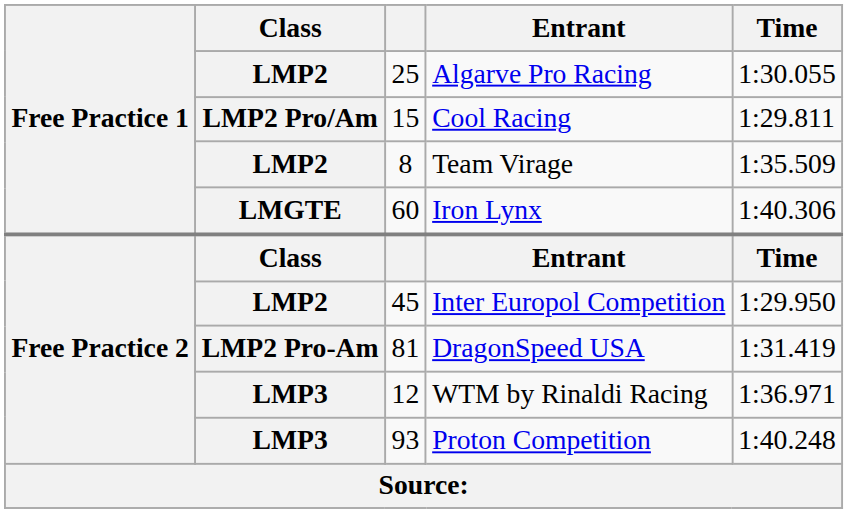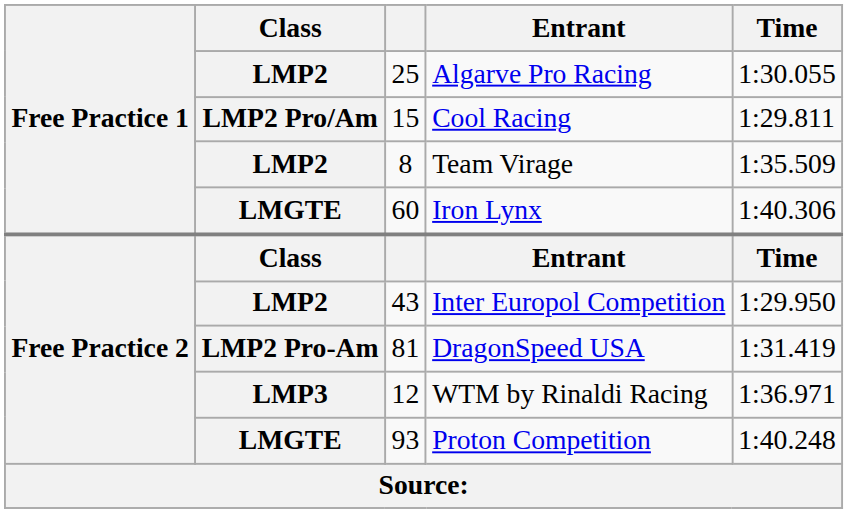 <table class="wikitable" style="font-size:90%;">
 <tr>
 <th rowspan="5">Free Practice 1</th>
 <th>Class</th>
 <th></th>
 <th>Entrant</th>
 <th>Time</th>
 </tr>
 <tr>
 <th>LMP2</th>
 <td align="center">25</td>
 <td> <a href='#'>Algarve Pro Racing</a></td>
 <td>1:30.055</td>
 </tr>
 <tr>
 <th>LMP2 Pro/Am</th>
 <td align="center">15</td>
 <td> <a href='#'>Cool Racing</a></td>
 <td>1:29.811</td>
 </tr>
 <tr>
 <th>LMP2</th>
 <td align="center">8</td>
 <td> Team Virage</td>
 <td>1:35.509</td>
 </tr>
 <tr>
 <th>LMGTE</th>
 <td align="center">60</td>
 <td> <a href='#'>Iron Lynx</a></td>
 <td>1:40.306</td>
 </tr>
 <tr style="border-top:2px solid #808080">
 <th rowspan="5">Free Practice 2</th>
 <th>Class</th>
 <th></th>
 <th>Entrant</th>
 <th>Time</th>
 </tr>
 <tr>
 <th>LMP2</th>
-<td align="center">45</td>
+<td align="center">43</td>
 <td> <a href='#'>Inter Europol Competition</a></td>
 <td>1:29.950</td>
 </tr>
 <tr>
 <th>LMP2 Pro-Am</th>
 <td align="center">81</td>
 <td> <a href='#'>DragonSpeed USA</a></td>
 <td>1:31.419</td>
 </tr>
 <tr>
 <th>LMP3</th>
 <td align="center">12</td>
 <td> WTM by Rinaldi Racing</td>
 <td>1:36.971</td>
 </tr>
 <tr>
-<th>LMP3</th>
+<th>LMGTE</th>
 <td align="center">93</td>
 <td> <a href='#'>Proton Competition</a></td>
 <td>1:40.248</td>
 </tr>
 <tr>
 <th colspan="5">Source:</th>
 </tr>
 </table>
